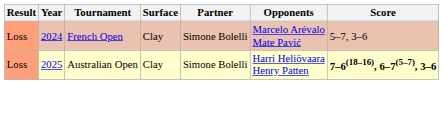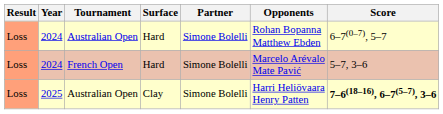 <table class="sortable wikitable">
 <tr>
 <th>Result</th>
 <th>Year</th>
 <th>Tournament</th>
 <th>Surface</th>
 <th>Partner</th>
 <th>Opponents</th>
 <th class=unsortable>Score</th>
 </tr>
+<tr style=background:#ffc>
+<td bgcolor=ffa07a>Loss</td>
+<td><a href='#'>2024</a></td>
+<td><a href='#'>Australian Open</a></td>
+<td>Hard</td>
+<td> <a href='#'>Simone Bolelli</a></td>
+<td> <a href='#'>Rohan Bopanna</a><br> <a href='#'>Matthew Ebden</a></td>
+<td>6–7<sup>(0–7)</sup>, 5–7</td>
+</tr>
 <tr style=background:#ebc2af>
 <td bgcolor=ffa07a>Loss</td>
 <td><a href='#'>2024</a></td>
 <td><a href='#'>French Open</a></td>
-<td>Clay</td>
+<td>Hard</td>
 <td> Simone Bolelli</td>
 <td> <a href='#'>Marcelo Arévalo</a><br> <a href='#'>Mate Pavić</a></td>
 <td>5–7, 3–6</td>
 </tr>
 <tr style=background:#ffc>
 <td bgcolor=ffa07a>Loss</td>
 <td><a href='#'>2025</a></td>
 <td>Australian Open</td>
 <td>Clay</td>
 <td> Simone Bolelli</td>
 <td> <a href='#'>Harri Heliövaara</a><br> <a href='#'>Henry Patten</a></td>
 <td><strong>7–6<sup>(18–16)</sup>, 6–7<sup>(5–7)</sup>, 3–6</strong></td>
 </tr>
 </table>
